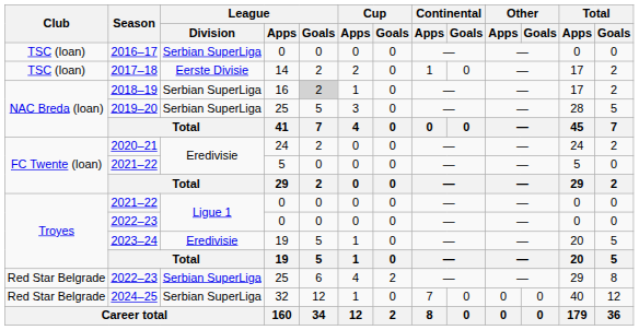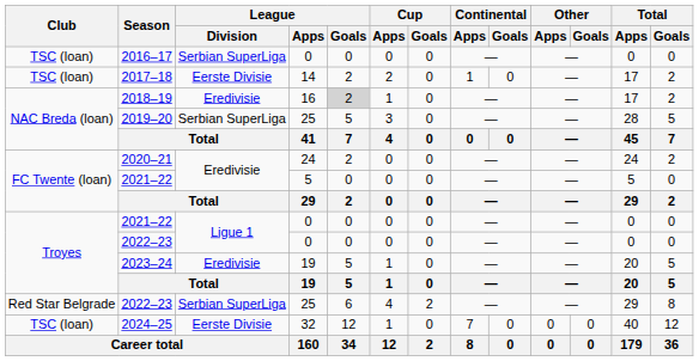 <table class="wikitable" style="text-align:center">
 <tr>
 <th rowspan="2">Club</th>
 <th rowspan="2">Season</th>
 <th colspan="3">League</th>
 <th colspan="2">Cup</th>
 <th colspan="2">Continental</th>
 <th colspan="2">Other</th>
 <th colspan="2">Total</th>
 </tr>
 <tr>
 <th>Division</th>
 <th>Apps</th>
 <th>Goals</th>
 <th>Apps</th>
 <th>Goals</th>
 <th>Apps</th>
 <th>Goals</th>
 <th>Apps</th>
 <th>Goals</th>
 <th>Apps</th>
 <th>Goals</th>
 </tr>
 <tr>
 <td><a href='#'>TSC</a> (loan)</td>
 <td><a href='#'>2016–17</a></td>
 <td><a href='#'>Serbian SuperLiga</a></td>
 <td>0</td>
 <td>0</td>
 <td>0</td>
 <td>0</td>
 <td colspan="2">—</td>
 <td colspan="2">—</td>
 <td>0</td>
 <td>0</td>
 </tr>
 <tr>
 <td><a href='#'>TSC</a> (loan)</td>
 <td><a href='#'>2017–18</a></td>
 <td><a href='#'>Eerste Divisie</a></td>
 <td>14</td>
 <td>2</td>
 <td>2</td>
 <td>0</td>
 <td>1</td>
 <td>0</td>
 <td colspan="2">—</td>
 <td>17</td>
 <td>2</td>
 </tr>
 <tr>
 <td rowspan="3"><a href='#'>NAC Breda</a> (loan)</td>
 <td><a href='#'>2018–19</a></td>
-<td>Serbian SuperLiga</td>
+<td><a href='#'>Eredivisie</a></td>
 <td>16</td>
 <td style="background: lightgrey;">2</td>
 <td>1</td>
 <td>0</td>
 <td colspan="2">—</td>
 <td colspan="2">—</td>
 <td>17</td>
 <td>2</td>
 </tr>
 <tr>
 <td><a href='#'>2019–20</a></td>
 <td>Serbian SuperLiga</td>
 <td>25</td>
 <td>5</td>
 <td>3</td>
 <td>0</td>
 <td colspan="2">—</td>
 <td colspan="2">—</td>
 <td>28</td>
 <td>5</td>
 </tr>
 <tr>
 <th colspan="2">Total</th>
 <th>41</th>
 <th>7</th>
 <th>4</th>
 <th>0</th>
 <th>0</th>
 <th>0</th>
 <th colspan="2">—</th>
 <th>45</th>
 <th>7</th>
 </tr>
 <tr>
 <td rowspan="3"><a href='#'>FC Twente</a> (loan)</td>
 <td><a href='#'>2020–21</a></td>
 <td rowspan="2">Eredivisie</td>
 <td>24</td>
 <td>2</td>
 <td>0</td>
 <td>0</td>
 <td colspan="2">—</td>
 <td colspan="2">—</td>
 <td>24</td>
 <td>2</td>
 </tr>
 <tr>
 <td><a href='#'>2021–22</a></td>
 <td>5</td>
 <td>0</td>
 <td>0</td>
 <td>0</td>
 <td colspan="2">—</td>
 <td colspan="2">—</td>
 <td>5</td>
 <td>0</td>
 </tr>
 <tr>
 <th colspan="2">Total</th>
 <th>29</th>
 <th>2</th>
 <th>0</th>
 <th>0</th>
 <th colspan="2">—</th>
 <th colspan="2">—</th>
 <th>29</th>
 <th>2</th>
 </tr>
 <tr>
 <td rowspan="4"><a href='#'>Troyes</a></td>
 <td><a href='#'>2021–22</a></td>
 <td rowspan="2"><a href='#'>Ligue 1</a></td>
 <td>0</td>
 <td>0</td>
 <td>0</td>
 <td>0</td>
 <td colspan="2">—</td>
 <td colspan="2">—</td>
 <td>0</td>
 <td>0</td>
 </tr>
 <tr>
 <td><a href='#'>2022–23</a></td>
 <td>0</td>
 <td>0</td>
 <td>0</td>
 <td>0</td>
 <td colspan="2">—</td>
 <td colspan="2">—</td>
 <td>0</td>
 <td>0</td>
 </tr>
 <tr>
 <td><a href='#'>2023–24</a></td>
 <td><a href='#'>Eredivisie</a></td>
 <td>19</td>
 <td>5</td>
 <td>1</td>
 <td>0</td>
 <td colspan="2">—</td>
 <td colspan="2">—</td>
 <td>20</td>
 <td>5</td>
 </tr>
 <tr>
 <th colspan="2">Total</th>
 <th>19</th>
 <th>5</th>
 <th>1</th>
 <th>0</th>
 <th colspan="2">—</th>
 <th colspan="2">—</th>
 <th>20</th>
 <th>5</th>
 </tr>
 <tr>
 <td>Red Star Belgrade</td>
 <td><a href='#'>2022–23</a></td>
 <td><a href='#'>Serbian SuperLiga</a></td>
 <td>25</td>
 <td>6</td>
 <td>4</td>
 <td>2</td>
 <td colspan="2">—</td>
 <td colspan="2">—</td>
 <td>29</td>
 <td>8</td>
 </tr>
 <tr>
-<td>Red Star Belgrade</td>
+<td><a href='#'>TSC</a> (loan)</td>
 <td><a href='#'>2024–25</a></td>
-<td>Serbian SuperLiga</td>
+<td><a href='#'>Eerste Divisie</a></td>
 <td>32</td>
 <td>12</td>
 <td>1</td>
 <td>0</td>
 <td>7</td>
 <td>0</td>
 <td>0</td>
 <td>0</td>
 <td>40</td>
 <td>12</td>
 </tr>
 <tr>
 <th colspan="3">Career total</th>
 <th>160</th>
 <th>34</th>
 <th>12</th>
 <th>2</th>
 <th>8</th>
 <th>0</th>
 <th>0</th>
 <th>0</th>
 <th>179</th>
 <th>36</th>
 </tr>
 </table>
